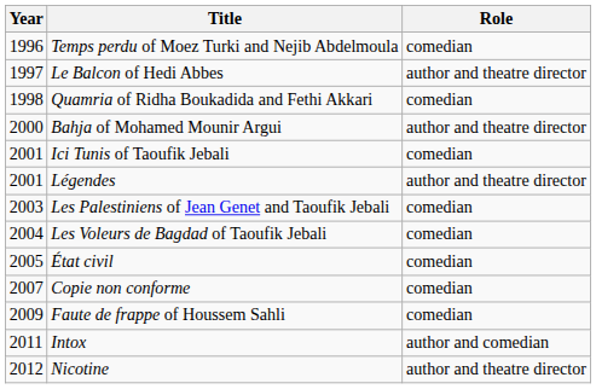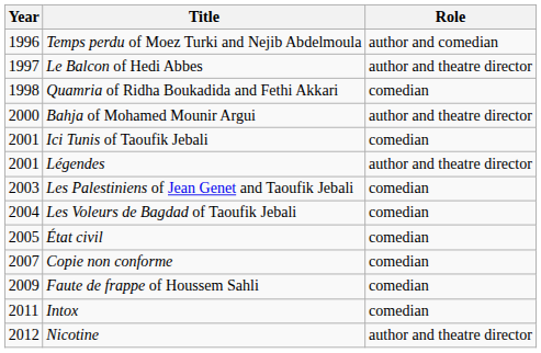 <table class="wikitable">
 <tr>
 <th>Year</th>
 <th>Title</th>
 <th>Role</th>
 </tr>
 <tr>
 <td>1996</td>
 <td><em>Temps perdu</em> of Moez Turki and Nejib Abdelmoula</td>
-<td>comedian</td>
+<td>author and comedian</td>
 </tr>
 <tr>
 <td>1997</td>
 <td><em>Le Balcon</em> of Hedi Abbes</td>
 <td>author and theatre director</td>
 </tr>
 <tr>
 <td>1998</td>
 <td><em>Quamria</em> of Ridha Boukadida and Fethi Akkari</td>
 <td>comedian</td>
 </tr>
 <tr>
 <td>2000</td>
 <td><em>Bahja</em> of Mohamed Mounir Argui</td>
 <td>author and theatre director</td>
 </tr>
 <tr>
 <td>2001</td>
 <td><em>Ici Tunis</em> of Taoufik Jebali</td>
 <td>comedian</td>
 </tr>
 <tr>
 <td>2001</td>
 <td><em>Légendes</em></td>
 <td>author and theatre director</td>
 </tr>
 <tr>
 <td>2003</td>
 <td><em>Les Palestiniens</em> of <a href='#'>Jean Genet</a> and Taoufik Jebali</td>
 <td>comedian</td>
 </tr>
 <tr>
 <td>2004</td>
 <td><em>Les Voleurs de Bagdad</em> of Taoufik Jebali</td>
 <td>comedian</td>
 </tr>
 <tr>
 <td>2005</td>
 <td><em>État civil</em></td>
 <td>comedian</td>
 </tr>
 <tr>
 <td>2007</td>
 <td><em>Copie non conforme</em></td>
 <td>comedian</td>
 </tr>
 <tr>
 <td>2009</td>
 <td><em>Faute de frappe</em> of Houssem Sahli</td>
 <td>comedian</td>
 </tr>
 <tr>
 <td>2011</td>
 <td><em>Intox</em></td>
-<td>author and comedian</td>
+<td>comedian</td>
 </tr>
 <tr>
 <td>2012</td>
 <td><em>Nicotine</em></td>
 <td>author and theatre director</td>
 </tr>
 </table>
